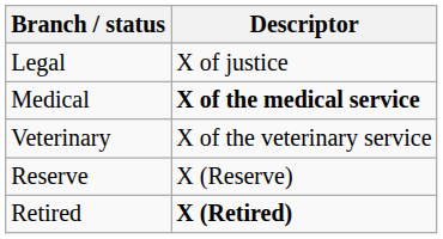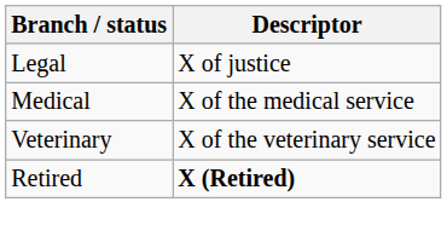 <table class="wikitable">
 <tr>
 <th>Branch / status</th>
 <th>Descriptor</th>
 </tr>
 <tr>
 <td>Legal</td>
 <td>X of justice</td>
 </tr>
 <tr>
 <td>Medical</td>
-<td><strong>X of the medical service</strong></td>
+<td>X of the medical service</td>
 </tr>
 <tr>
 <td>Veterinary</td>
 <td>X of the veterinary service</td>
 </tr>
 <tr>
-<td>Reserve</td>
-<td>X (Reserve)</td>
-</tr>
-<tr>
 <td>Retired</td>
 <td><strong>X (Retired)</strong></td>
 </tr>
 </table>
